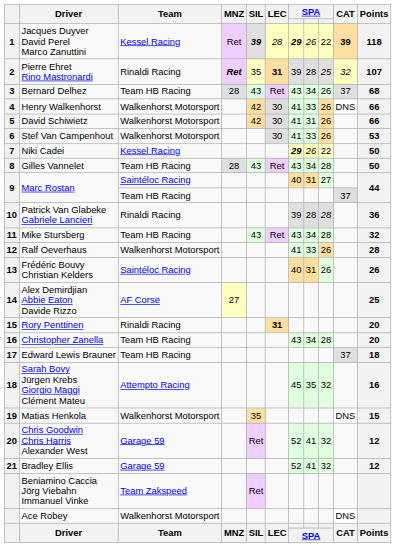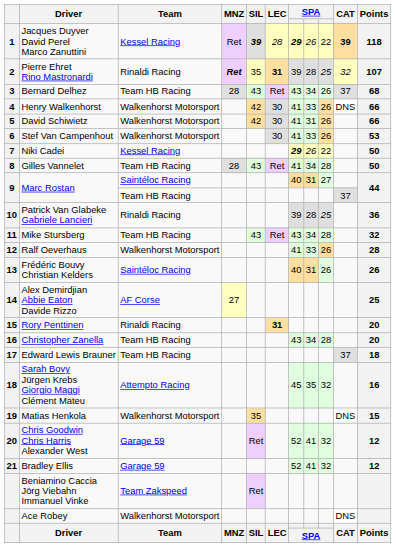 <table class="wikitable" style="font-size: 85%; text-align:center;">
 <tr>
 <th rowspan=2></th>
 <th rowspan=2>Driver</th>
 <th rowspan=2>Team</th>
 <th rowspan=2>MNZ<br></th>
 <th rowspan=2>SIL<br></th>
 <th rowspan=2>LEC<br></th>
 <th colspan=3><a href='#'>SPA</a><br></th>
 <th rowspan=2>CAT<br></th>
 <th rowspan=2>Points</th>
 </tr>
 <tr>
 <th></th>
 <th></th>
 <th></th>
 </tr>
 <tr>
 <th>1</th>
 <td align=left> Jacques Duyver<br> David Perel<br> Marco Zanuttini</td>
 <td align=left> <a href='#'>Kessel Racing</a></td>
 <td style="background:#EFCFFF;">Ret</td>
 <td style="background:#DFDFDF;"><strong><em>39</em></strong></td>
 <td style="background:#FFFFBF;"><em>28</em></td>
 <td style="background:#FFFFBF;"><strong><em>29</em></strong></td>
 <td style="background:#FFFFBF;"><em>26</em></td>
 <td style="background:#FFFFBF;">22</td>
 <td style="background:#FFDF9F;"><strong>39</strong></td>
 <th>118</th>
 </tr>
 <tr>
 <th>2</th>
 <td align=left> Pierre Ehret<br> <a href='#'>Rino Mastronardi</a></td>
 <td align=left> Rinaldi Racing</td>
 <td style="background:#EFCFFF;"><strong><em>Ret</em></strong></td>
 <td style="background:#FFFFBF;">35</td>
 <td style="background:#FFDF9F;"><strong>31</strong></td>
 <td style="background:#DFDFDF;">39</td>
 <td style="background:#DFDFDF;">28</td>
 <td style="background:#DFDFDF;"><em>25</em></td>
 <td style="background:#FFFFBF;"><em>32</em></td>
 <th>107</th>
 </tr>
 <tr>
 <th>3</th>
 <td align=left> Bernard Delhez</td>
 <td align=left> Team HB Racing</td>
 <td style="background:#DFDFDF;">28</td>
 <td style="background:#DFFFDF;">43</td>
 <td style="background:#EFCFFF;">Ret</td>
 <td style="background:#DFFFDF;">43</td>
 <td style="background:#DFFFDF;">34</td>
 <td style="background:#DFFFDF;">26</td>
 <td style="background:#DFDFDF;">37</td>
 <th>68</th>
 </tr>
 <tr>
 <th>4</th>
 <td align=left> Henry Walkenhorst</td>
 <td align=left> Walkenhorst Motorsport</td>
 <td></td>
 <td style="background:#FFDF9F;">42</td>
 <td style="background:#DFDFDF;">30</td>
 <td style="background:#DFFFDF;">41</td>
 <td style="background:#DFFFDF;">33</td>
 <td style="background:#FFDF9F;">26</td>
 <td style="background:#FFFFFF;">DNS</td>
 <th>66</th>
 </tr>
 <tr>
 <th>5</th>
 <td align=left> David Schiwietz</td>
 <td align=left> Walkenhorst Motorsport</td>
 <td></td>
 <td style="background:#FFDF9F;">42</td>
 <td style="background:#DFDFDF;">30</td>
 <td style="background:#DFFFDF;">41</td>
 <td style="background:#DFFFDF;">31</td>
 <td style="background:#FFDF9F;">26</td>
 <td></td>
 <th>66</th>
 </tr>
 <tr>
 <th>6</th>
 <td align=left> Stef Van Campenhout</td>
 <td align=left> Walkenhorst Motorsport</td>
 <td></td>
 <td></td>
 <td style="background:#DFDFDF;">30</td>
 <td style="background:#DFFFDF;">41</td>
 <td style="background:#DFFFDF;">33</td>
 <td style="background:#FFDF9F;">26</td>
 <td></td>
 <th>53</th>
 </tr>
 <tr>
 <th>7</th>
 <td align=left> Niki Cadei</td>
 <td align=left> <a href='#'>Kessel Racing</a></td>
 <td></td>
 <td></td>
 <td></td>
 <td style="background:#FFFFBF;"><strong><em>29</em></strong></td>
 <td style="background:#FFFFBF;"><em>26</em></td>
 <td style="background:#FFFFBF;">22</td>
 <td></td>
 <th>50</th>
 </tr>
 <tr>
 <th>8</th>
 <td align=left> Gilles Vannelet</td>
 <td align=left> Team HB Racing</td>
 <td style="background:#DFDFDF;">28</td>
 <td style="background:#DFFFDF;">43</td>
 <td style="background:#EFCFFF;">Ret</td>
-<td style="background:#DFFFDF;">43</td>
+<td style="background:#DFFFDF;">41</td>
 <td style="background:#DFFFDF;">34</td>
 <td style="background:#DFFFDF;">28</td>
 <td></td>
 <th>50</th>
 </tr>
 <tr>
 <th rowspan=2>9</th>
 <td rowspan=2 align=left> <a href='#'>Marc Rostan</a></td>
 <td align=left> <a href='#'>Saintéloc Racing</a></td>
 <td></td>
 <td></td>
 <td></td>
 <td style="background:#FFDF9F;">40</td>
 <td style="background:#FFDF9F;">31</td>
 <td style="background:#DFFFDF;">27</td>
 <td></td>
 <th rowspan=2>44</th>
 </tr>
 <tr>
 <td align=left> Team HB Racing</td>
 <td></td>
 <td></td>
 <td></td>
 <td></td>
 <td></td>
 <td></td>
 <td style="background:#DFDFDF;">37</td>
 </tr>
 <tr>
 <th>10</th>
 <td align=left> Patrick Van Glabeke<br> <a href='#'>Gabriele Lancieri</a></td>
 <td align=left> Rinaldi Racing</td>
 <td></td>
 <td></td>
 <td></td>
 <td style="background:#DFDFDF;">39</td>
 <td style="background:#DFDFDF;">28</td>
-<td style="background:#DFDFDF;"><em>28</em></td>
+<td style="background:#DFDFDF;"><em>25</em></td>
 <td></td>
 <th>36</th>
 </tr>
 <tr>
 <th>11</th>
 <td align=left> Mike Stursberg</td>
 <td align=left> Team HB Racing</td>
 <td></td>
 <td style="background:#DFFFDF;">43</td>
 <td style="background:#EFCFFF;">Ret</td>
 <td style="background:#DFFFDF;">43</td>
 <td style="background:#DFFFDF;">34</td>
 <td style="background:#DFFFDF;">28</td>
 <td></td>
 <th>32</th>
 </tr>
 <tr>
 <th>12</th>
 <td align=left> Ralf Oeverhaus</td>
 <td align=left> Walkenhorst Motorsport</td>
 <td></td>
 <td></td>
 <td></td>
 <td style="background:#DFFFDF;">41</td>
 <td style="background:#DFFFDF;">33</td>
 <td style="background:#FFDF9F;">26</td>
 <td></td>
 <th>28</th>
 </tr>
 <tr>
 <th>13</th>
 <td align=left> Frédéric Bouvy<br> Christian Kelders</td>
 <td align=left> <a href='#'>Saintéloc Racing</a></td>
 <td></td>
 <td></td>
 <td></td>
 <td style="background:#FFDF9F;">40</td>
 <td style="background:#FFDF9F;">31</td>
 <td style="background:#DFFFDF;">26</td>
 <td></td>
 <th>26</th>
 </tr>
 <tr>
 <th>14</th>
 <td align=left> Alex Demirdjian<br> <a href='#'>Abbie Eaton</a><br> Davide Rizzo</td>
 <td align=left> <a href='#'>AF Corse</a></td>
 <td style="background:#FFFFBF;">27</td>
 <td></td>
 <td></td>
 <td></td>
 <td></td>
 <td></td>
 <td></td>
 <th>25</th>
 </tr>
 <tr>
 <th>15</th>
 <td align=left> <a href='#'>Rory Penttinen</a></td>
 <td align=left> Rinaldi Racing</td>
 <td></td>
 <td></td>
 <td style="background:#FFDF9F;"><strong>31</strong></td>
 <td></td>
 <td></td>
 <td></td>
 <td></td>
 <th>20</th>
 </tr>
 <tr>
 <th>16</th>
 <td align=left> <a href='#'>Christopher Zanella</a></td>
 <td align=left> Team HB Racing</td>
 <td></td>
 <td></td>
 <td></td>
 <td style="background:#DFFFDF;">43</td>
 <td style="background:#DFFFDF;">34</td>
 <td style="background:#DFFFDF;">28</td>
 <td></td>
 <th>20</th>
 </tr>
 <tr>
 <th>17</th>
 <td align=left> Edward Lewis Brauner</td>
 <td align=left> Team HB Racing</td>
 <td></td>
 <td></td>
 <td></td>
 <td></td>
 <td></td>
 <td></td>
 <td style="background:#DFDFDF;">37</td>
 <th>18</th>
 </tr>
 <tr>
 <th>18</th>
 <td align=left> <a href='#'>Sarah Bovy</a><br> Jürgen Krebs<br> <a href='#'>Giorgio Maggi</a><br> Clément Mateu</td>
 <td align=left> <a href='#'>Attempto Racing</a></td>
 <td></td>
 <td></td>
 <td></td>
 <td style="background:#DFFFDF;">45</td>
 <td style="background:#DFFFDF;">35</td>
 <td style="background:#DFFFDF;">32</td>
 <td></td>
 <th>16</th>
 </tr>
 <tr>
 <th>19</th>
 <td align=left> Matias Henkola</td>
 <td align=left> Walkenhorst Motorsport</td>
 <td></td>
 <td style="background:#FFDF9F;">35</td>
 <td></td>
 <td></td>
 <td></td>
 <td></td>
 <td style="background:#FFFFFF;">DNS</td>
 <th>15</th>
 </tr>
 <tr>
 <th>20</th>
 <td align=left> <a href='#'>Chris Goodwin</a><br> <a href='#'>Chris Harris</a><br> Alexander West</td>
 <td align=left> <a href='#'>Garage 59</a></td>
 <td></td>
 <td style="background:#EFCFFF;">Ret</td>
 <td></td>
 <td style="background:#DFFFDF;">52</td>
 <td style="background:#DFFFDF;">41</td>
 <td style="background:#DFFFDF;">32</td>
 <td></td>
 <th>12</th>
 </tr>
 <tr>
 <th>21</th>
 <td align=left> Bradley Ellis</td>
 <td align=left> <a href='#'>Garage 59</a></td>
 <td></td>
 <td></td>
 <td></td>
 <td style="background:#DFFFDF;">52</td>
 <td style="background:#DFFFDF;">41</td>
 <td style="background:#DFFFDF;">32</td>
 <td></td>
 <th>12</th>
 </tr>
 <tr>
 <th></th>
 <td align=left> Beniamino Caccia<br> Jörg Viebahn<br> Immanuel Vinke</td>
 <td align=left> <a href='#'>Team Zakspeed</a></td>
 <td></td>
 <td style="background:#EFCFFF;">Ret</td>
 <td></td>
 <td></td>
 <td></td>
 <td></td>
 <td></td>
 <th></th>
 </tr>
 <tr>
 <th></th>
 <td align=left> Ace Robey</td>
 <td align=left> Walkenhorst Motorsport</td>
 <td></td>
 <td></td>
 <td></td>
 <td></td>
 <td></td>
 <td></td>
 <td style="background:#FFFFFF;">DNS</td>
 <th></th>
 </tr>
 <tr valign="top">
 <th valign=middle rowspan=2></th>
 <th valign=middle rowspan=2>Driver</th>
 <th valign=middle rowspan=2>Team</th>
 <th valign=middle rowspan=2>MNZ<br></th>
 <th valign=middle rowspan=2>SIL<br></th>
 <th valign=middle rowspan=2>LEC<br></th>
 <th></th>
 <th></th>
 <th></th>
 <th valign=middle rowspan=2>CAT<br></th>
 <th valign=middle rowspan=2>Points</th>
 </tr>
 <tr>
 <th colspan=3><a href='#'>SPA</a><br></th>
 </tr>
 </table>
